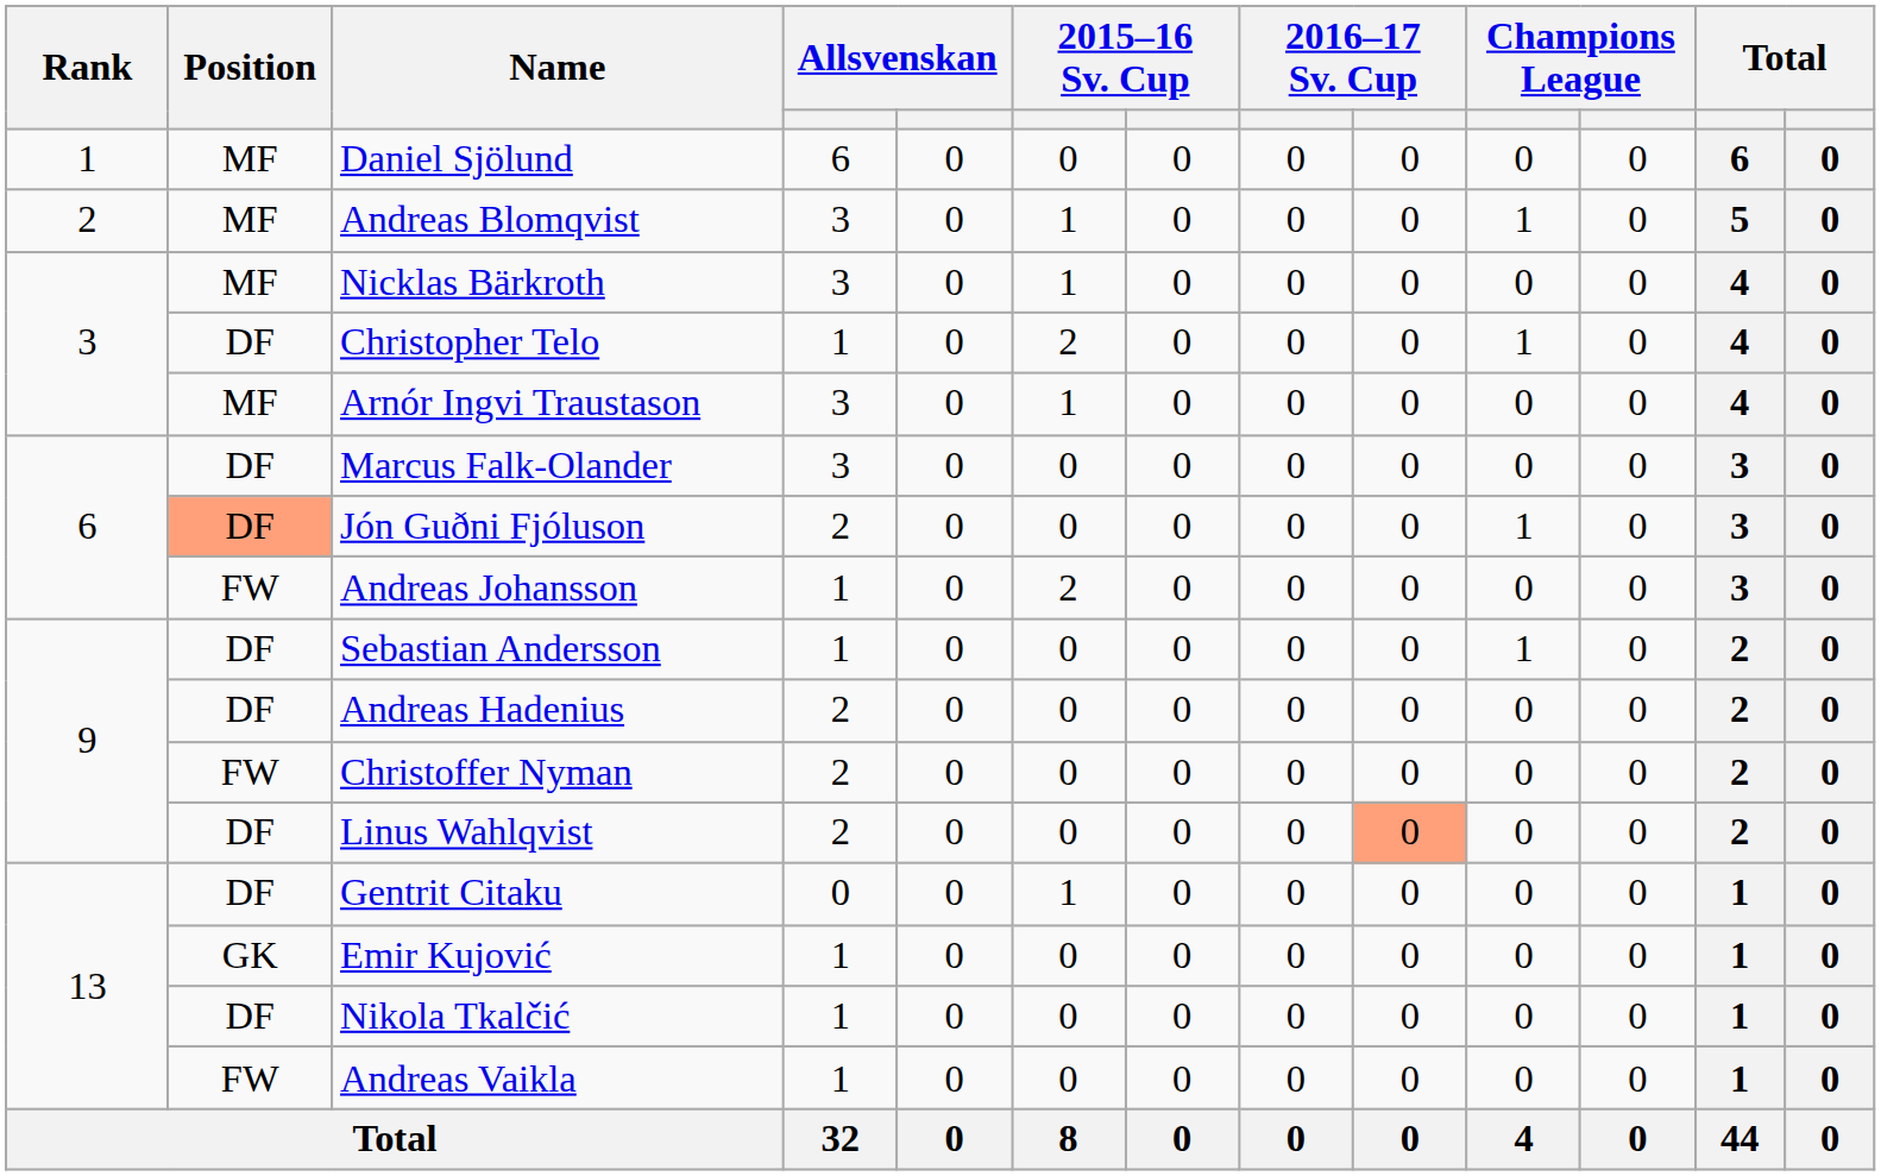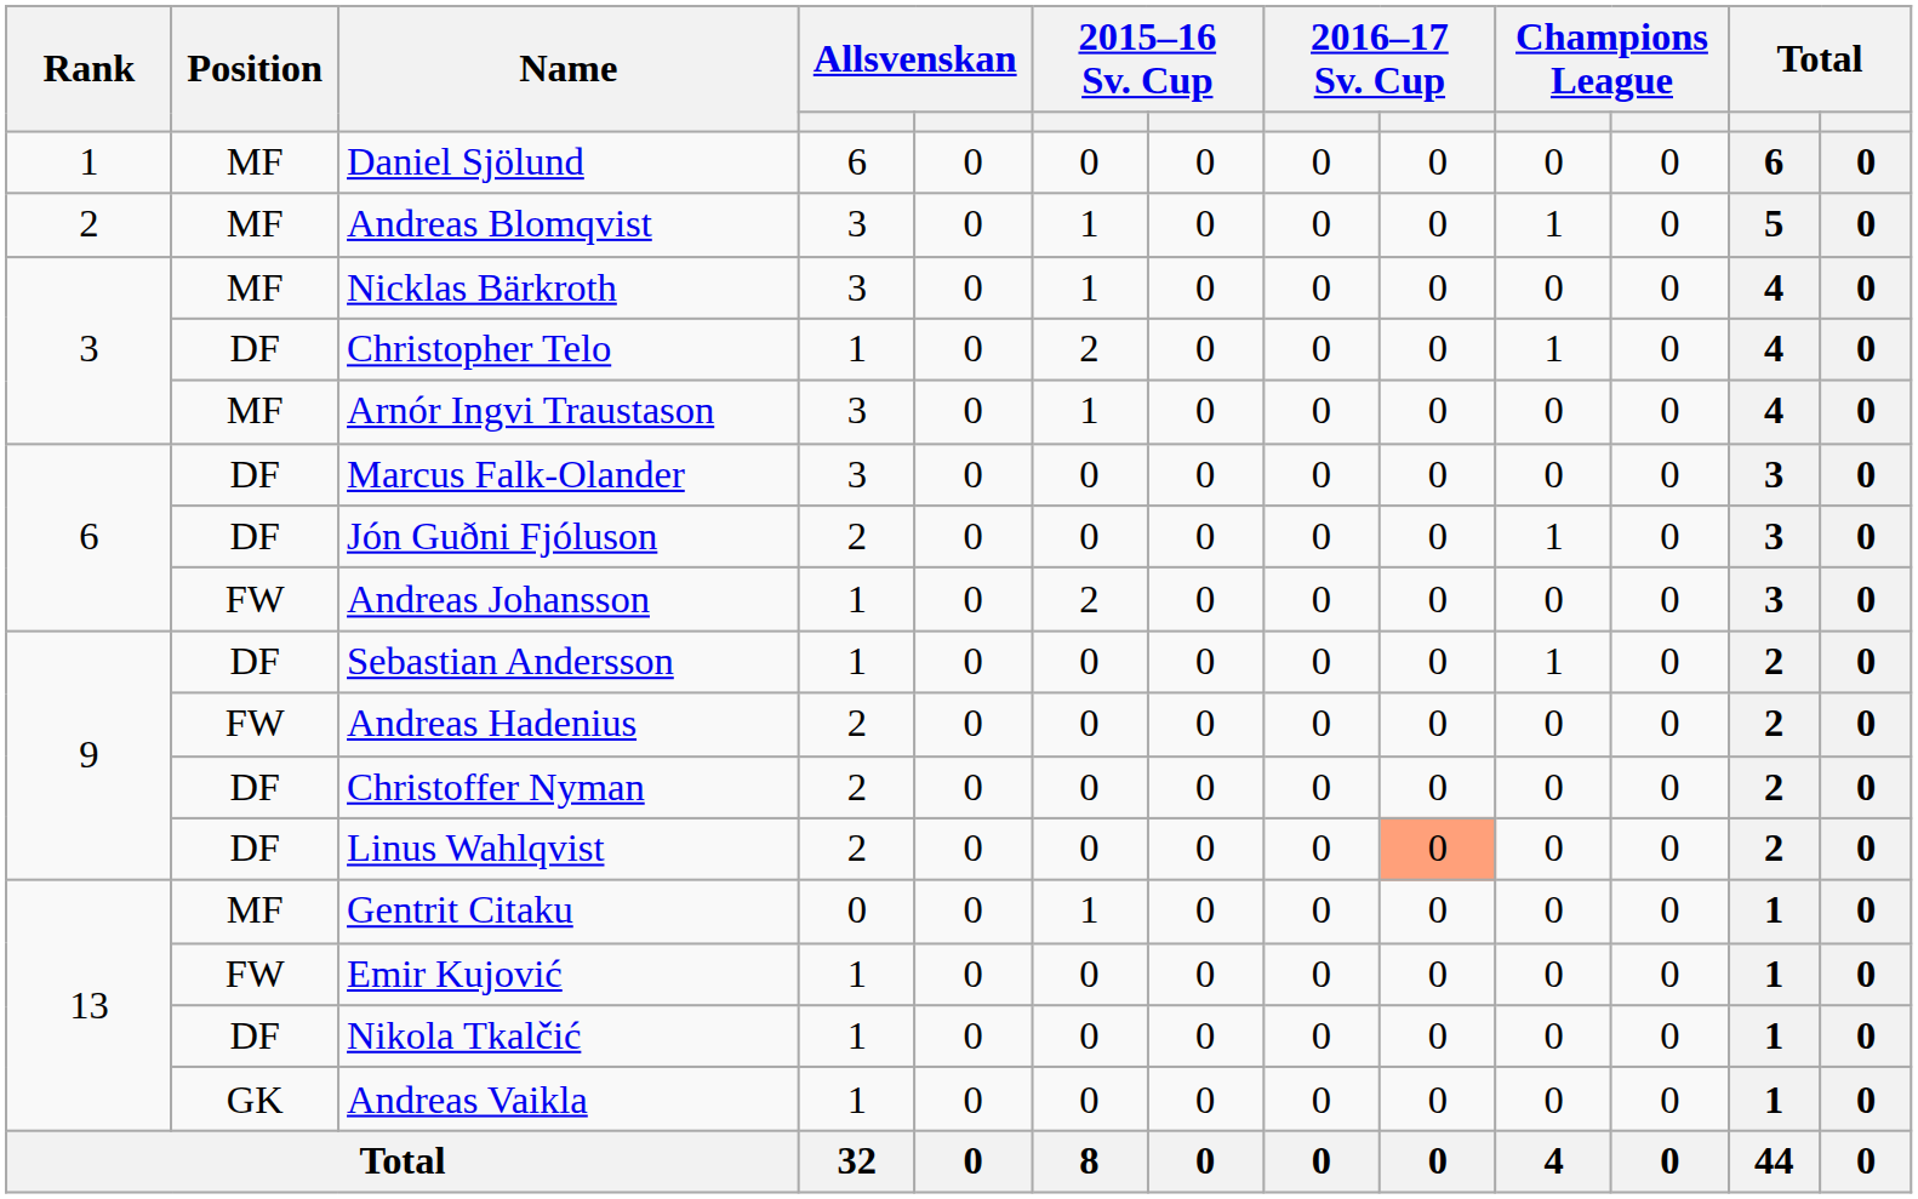 <table class="wikitable" style="text-align: center;">
 <tr>
 <th rowspan="2" style="width:60px;">Rank</th>
 <th rowspan="2" style="width:60px;">Position</th>
 <th rowspan="2" style="width:180px;">Name</th>
 <th colspan="2" style="width:87px;"><a href='#'>Allsvenskan</a></th>
 <th colspan="2" style="width:87px;"><a href='#'>2015–16<br>Sv. Cup</a></th>
 <th colspan="2" style="width:87px;"><a href='#'>2016–17<br>Sv. Cup</a></th>
 <th colspan="2" style="width:87px;"><a href='#'>Champions League</a></th>
 <th colspan="2"><strong>Total</strong></th>
 </tr>
 <tr>
 <th style="width:30px;"></th>
 <th style="width:30px;"></th>
 <th style="width:30px;"></th>
 <th style="width:30px;"></th>
 <th style="width:30px;"></th>
 <th style="width:30px;"></th>
 <th style="width:30px;"></th>
 <th style="width:30px;"></th>
 <th style="width:30px;"></th>
 <th style="width:30px;"></th>
 </tr>
 <tr ¨>
 <td>1</td>
 <td>MF</td>
 <td align=left> <a href='#'>Daniel Sjölund</a><br></td>
 <td>6</td>
 <td>0<br></td>
 <td>0</td>
 <td>0<br></td>
 <td>0</td>
 <td>0<br></td>
 <td>0</td>
 <td>0<br></td>
 <th>6</th>
 <th>0</th>
 </tr>
 <tr>
 <td>2</td>
 <td>MF</td>
 <td align=left> <a href='#'>Andreas Blomqvist</a><br></td>
 <td>3</td>
 <td>0<br></td>
 <td>1</td>
 <td>0<br></td>
 <td>0</td>
 <td>0<br></td>
 <td>1</td>
 <td>0<br></td>
 <th>5</th>
 <th>0</th>
 </tr>
 <tr>
 <td rowspan="3">3</td>
 <td>MF</td>
 <td align=left> <a href='#'>Nicklas Bärkroth</a><br></td>
 <td>3</td>
 <td>0<br></td>
 <td>1</td>
 <td>0<br></td>
 <td>0</td>
 <td>0<br></td>
 <td>0</td>
 <td>0<br></td>
 <th>4</th>
 <th>0</th>
 </tr>
 <tr>
 <td>DF</td>
 <td align=left> <a href='#'>Christopher Telo</a><br></td>
 <td>1</td>
 <td>0<br></td>
 <td>2</td>
 <td>0<br></td>
 <td>0</td>
 <td>0<br></td>
 <td>1</td>
 <td>0<br></td>
 <th>4</th>
 <th>0</th>
 </tr>
 <tr>
 <td>MF</td>
 <td align=left> <a href='#'>Arnór Ingvi Traustason</a><br></td>
 <td>3</td>
 <td>0<br></td>
 <td>1</td>
 <td>0<br></td>
 <td>0</td>
 <td>0<br></td>
 <td>0</td>
 <td>0<br></td>
 <th>4</th>
 <th>0</th>
 </tr>
 <tr>
 <td rowspan="3">6</td>
 <td>DF</td>
 <td align=left> <a href='#'>Marcus Falk-Olander</a><br></td>
 <td>3</td>
 <td>0<br></td>
 <td>0</td>
 <td>0<br></td>
 <td>0</td>
 <td>0<br></td>
 <td>0</td>
 <td>0<br></td>
 <th>3</th>
 <th>0</th>
 </tr>
 <tr>
-<td style="background: lightsalmon;">DF</td>
+<td>DF</td>
 <td align=left> <a href='#'>Jón Guðni Fjóluson</a><br></td>
 <td>2</td>
 <td>0<br></td>
 <td>0</td>
 <td>0<br></td>
 <td>0</td>
 <td>0<br></td>
 <td>1</td>
 <td>0<br></td>
 <th>3</th>
 <th>0</th>
 </tr>
 <tr>
 <td>FW</td>
 <td align=left> <a href='#'>Andreas Johansson</a><br></td>
 <td>1</td>
 <td>0<br></td>
 <td>2</td>
 <td>0<br></td>
 <td>0</td>
 <td>0<br></td>
 <td>0</td>
 <td>0<br></td>
 <th>3</th>
 <th>0</th>
 </tr>
 <tr>
 <td rowspan="4">9</td>
 <td>DF</td>
 <td align=left> <a href='#'>Sebastian Andersson</a><br></td>
 <td>1</td>
 <td>0<br></td>
 <td>0</td>
 <td>0<br></td>
 <td>0</td>
 <td>0<br></td>
 <td>1</td>
 <td>0<br></td>
 <th>2</th>
 <th>0</th>
 </tr>
 <tr>
-<td>DF</td>
+<td>FW</td>
 <td align=left> <a href='#'>Andreas Hadenius</a><br></td>
 <td>2</td>
 <td>0<br></td>
 <td>0</td>
 <td>0<br></td>
 <td>0</td>
 <td>0<br></td>
 <td>0</td>
 <td>0<br></td>
 <th>2</th>
 <th>0</th>
 </tr>
 <tr>
-<td>FW</td>
+<td>DF</td>
 <td align=left> <a href='#'>Christoffer Nyman</a><br></td>
 <td>2</td>
 <td>0<br></td>
 <td>0</td>
 <td>0<br></td>
 <td>0</td>
 <td>0<br></td>
 <td>0</td>
 <td>0<br></td>
 <th>2</th>
 <th>0</th>
 </tr>
 <tr>
 <td>DF</td>
 <td align=left> <a href='#'>Linus Wahlqvist</a><br></td>
 <td>2</td>
 <td>0<br></td>
 <td>0</td>
 <td>0<br></td>
 <td>0</td>
 <td style="background: lightsalmon;">0<br></td>
 <td>0</td>
 <td>0<br></td>
 <th>2</th>
 <th>0</th>
 </tr>
 <tr>
 <td rowspan="4">13</td>
-<td>DF</td>
+<td>MF</td>
 <td align=left> <a href='#'>Gentrit Citaku</a><br></td>
 <td>0</td>
 <td>0<br></td>
 <td>1</td>
 <td>0<br></td>
 <td>0</td>
 <td>0<br></td>
 <td>0</td>
 <td>0<br></td>
 <th>1</th>
 <th>0</th>
 </tr>
 <tr>
-<td>GK</td>
+<td>FW</td>
 <td align=left> <a href='#'>Emir Kujović</a><br></td>
 <td>1</td>
 <td>0<br></td>
 <td>0</td>
 <td>0<br></td>
 <td>0</td>
 <td>0<br></td>
 <td>0</td>
 <td>0<br></td>
 <th>1</th>
 <th>0</th>
 </tr>
 <tr>
 <td>DF</td>
 <td align=left> <a href='#'>Nikola Tkalčić</a><br></td>
 <td>1</td>
 <td>0<br></td>
 <td>0</td>
 <td>0<br></td>
 <td>0</td>
 <td>0<br></td>
 <td>0</td>
 <td>0<br></td>
 <th>1</th>
 <th>0</th>
 </tr>
 <tr>
-<td>FW</td>
+<td>GK</td>
 <td align=left> <a href='#'>Andreas Vaikla</a><br></td>
 <td>1</td>
 <td>0<br></td>
 <td>0</td>
 <td>0<br></td>
 <td>0</td>
 <td>0<br></td>
 <td>0</td>
 <td>0<br></td>
 <th>1</th>
 <th>0</th>
 </tr>
 <tr>
 <th colspan="3">Total</th>
 <th>32</th>
 <th>0</th>
 <th>8</th>
 <th>0</th>
 <th>0</th>
 <th>0</th>
 <th>4</th>
 <th>0</th>
 <th>44</th>
 <th>0</th>
 </tr>
 </table>
